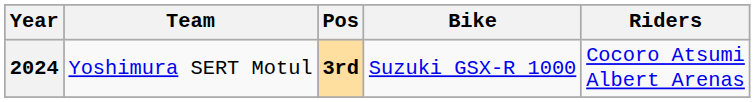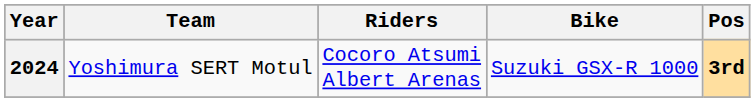 <table class="wikitable" style="font-size:90%">
 <tr>
 <th>Year</th>
 <th>Team</th>
+<th>Riders</th>
+<th>Bike</th>
 <th>Pos</th>
-<th>Bike</th>
-<th>Riders</th>
 </tr>
 <tr align="center">
 <th>2024</th>
 <td align="left"> <a href='#'>Yoshimura</a> SERT Motul</td>
+<td align="left"> <a href='#'>Cocoro Atsumi</a><br> <a href='#'>Albert Arenas</a></td>
+<td align="left"><a href='#'>Suzuki GSX-R 1000</a></td>
 <td style="background:#FFDF9F;"><strong>3rd</strong></td>
-<td align="left"><a href='#'>Suzuki GSX-R 1000</a></td>
-<td align="left"> <a href='#'>Cocoro Atsumi</a><br> <a href='#'>Albert Arenas</a></td>
 </tr>
 </table>
